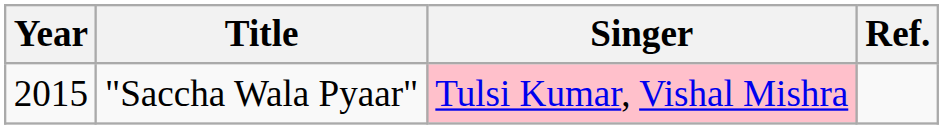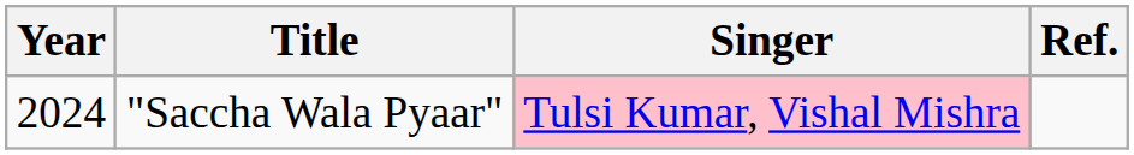 <table class="wikitable sortable">
 <tr>
 <th>Year</th>
 <th>Title</th>
 <th>Singer</th>
 <th class="unsortable">Ref.</th>
 </tr>
 <tr>
-<td>2015</td>
+<td>2024</td>
 <td>"Saccha Wala Pyaar"</td>
 <td style="background: pink;"><a href='#'>Tulsi Kumar</a>, <a href='#'>Vishal Mishra</a></td>
 <td></td>
 </tr>
 </table>
